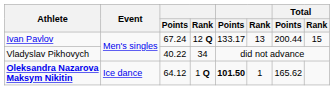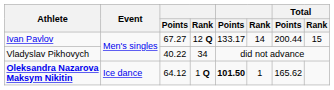 <table class=wikitable style=font-size:90%;text-align:center>
 <tr>
 <th rowspan="2">Athlete</th>
 <th rowspan="2">Event</th>
 <th colspan="2"></th>
 <th colspan="2"></th>
 <th colspan="2">Total</th>
 </tr>
 <tr style="font-size:95%">
 <th>Points</th>
 <th>Rank</th>
 <th>Points</th>
 <th>Rank</th>
 <th>Points</th>
 <th>Rank</th>
 </tr>
 <tr>
 <td align=left><a href='#'>Ivan Pavlov</a></td>
 <td align=left rowspan=2><a href='#'>Men's singles</a></td>
-<td>67.24</td>
+<td>67.27</td>
 <td>12 <strong>Q</strong></td>
 <td>133.17</td>
-<td>13</td>
+<td>14</td>
 <td>200.44</td>
 <td>15</td>
 </tr>
 <tr>
 <td align=left>Vladyslav Pikhovych</td>
 <td>40.22</td>
 <td>34</td>
 <td colspan=4>did not advance</td>
 </tr>
 <tr>
 <td align=left><strong><a href='#'>Oleksandra Nazarova</a><br><a href='#'>Maksym Nikitin</a></strong></td>
 <td align=left><a href='#'>Ice dance</a></td>
 <td>64.12</td>
 <td>1 <strong>Q</strong></td>
 <td><strong>101.50</strong></td>
 <td>1</td>
 <td>165.62</td>
 <td></td>
 </tr>
 </table>
